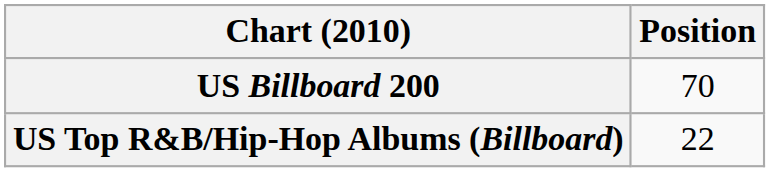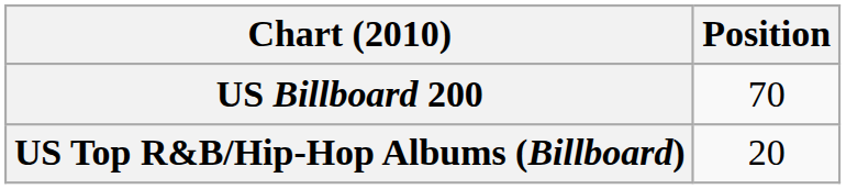 <table class="wikitable plainrowheaders" style="text-align:center">
 <tr>
 <th scope="col">Chart (2010)</th>
 <th scope="col">Position</th>
 </tr>
 <tr>
 <th scope="row">US <em>Billboard</em> 200</th>
 <td>70</td>
 </tr>
 <tr>
 <th scope="row">US Top R&B/Hip-Hop Albums (<em>Billboard</em>)</th>
-<td>22</td>
+<td>20</td>
 </tr>
 </table>
